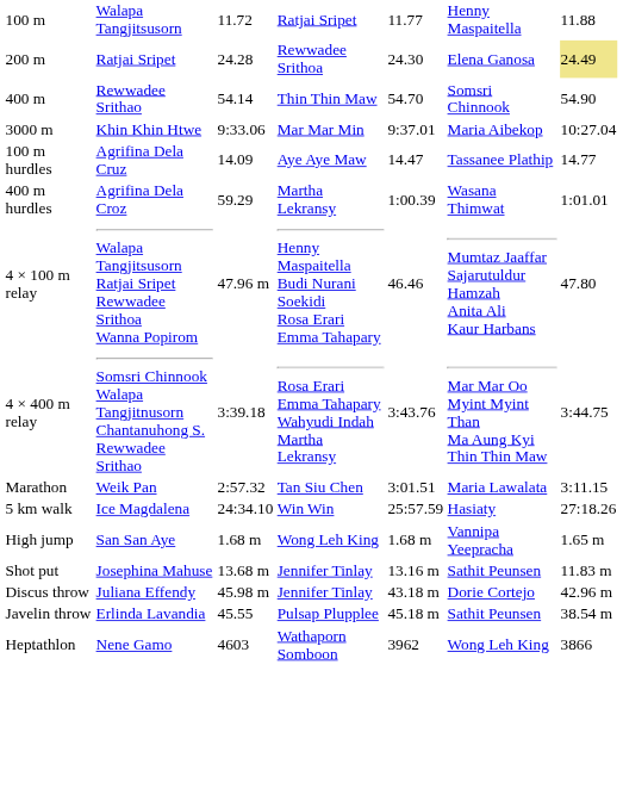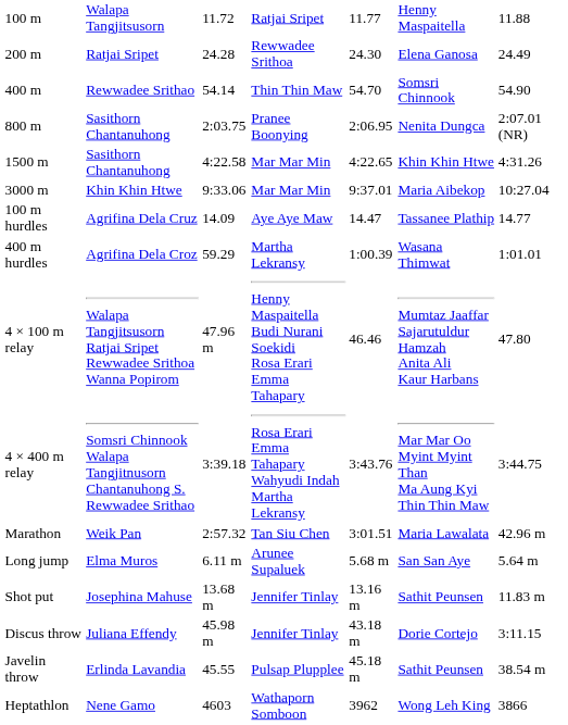 <table>
 <tr>
 <td>100 m</td>
 <td> <a href='#'>Walapa Tangjitsusorn</a></td>
 <td>11.72</td>
 <td> <a href='#'>Ratjai Sripet</a></td>
 <td>11.77</td>
 <td> <a href='#'>Henny Maspaitella</a></td>
 <td>11.88</td>
 </tr>
 <tr>
 <td>200 m</td>
 <td> <a href='#'>Ratjai Sripet</a></td>
 <td>24.28</td>
 <td> <a href='#'>Rewwadee Srithoa</a></td>
 <td>24.30</td>
 <td> <a href='#'>Elena Ganosa</a></td>
-<td style="background: khaki;">24.49</td>
+<td>24.49</td>
 </tr>
 <tr>
 <td>400 m</td>
 <td> <a href='#'>Rewwadee Srithao</a></td>
 <td>54.14</td>
 <td> <a href='#'>Thin Thin Maw</a></td>
 <td>54.70</td>
 <td> <a href='#'>Somsri Chinnook</a></td>
 <td>54.90</td>
+</tr>
+<tr>
+<td>800 m</td>
+<td> <a href='#'>Sasithorn Chantanuhong</a></td>
+<td>2:03.75</td>
+<td> <a href='#'>Pranee Boonying</a></td>
+<td>2:06.95</td>
+<td> <a href='#'>Nenita Dungca</a></td>
+<td>2:07.01 (NR)</td>
+</tr>
+<tr>
+<td>1500 m</td>
+<td> <a href='#'>Sasithorn Chantanuhong</a></td>
+<td>4:22.58</td>
+<td> <a href='#'>Mar Mar Min</a></td>
+<td>4:22.65</td>
+<td> <a href='#'>Khin Khin Htwe</a></td>
+<td>4:31.26</td>
 </tr>
 <tr>
 <td>3000 m</td>
 <td> <a href='#'>Khin Khin Htwe</a></td>
 <td>9:33.06</td>
 <td> <a href='#'>Mar Mar Min</a></td>
 <td>9:37.01</td>
 <td> <a href='#'>Maria Aibekop</a></td>
 <td>10:27.04</td>
 </tr>
 <tr>
 <td>100 m hurdles</td>
 <td> <a href='#'>Agrifina Dela Cruz</a></td>
 <td>14.09</td>
 <td> <a href='#'>Aye Aye Maw</a></td>
 <td>14.47</td>
 <td> <a href='#'>Tassanee Plathip</a></td>
 <td>14.77</td>
 </tr>
 <tr>
 <td>400 m hurdles</td>
 <td> <a href='#'>Agrifina Dela Croz</a></td>
 <td>59.29</td>
 <td> <a href='#'>Martha Lekransy</a></td>
 <td>1:00.39</td>
 <td> <a href='#'>Wasana Thimwat</a></td>
 <td>1:01.01</td>
 </tr>
 <tr>
 <td>4 × 100 m relay</td>
 <td><hr><a href='#'>Walapa Tangjitsusorn</a><br><a href='#'>Ratjai Sripet</a><br><a href='#'>Rewwadee Srithoa</a><br><a href='#'>Wanna Popirom</a></td>
 <td>47.96 m</td>
 <td><hr><a href='#'>Henny Maspaitella</a><br><a href='#'>Budi Nurani Soekidi</a><br><a href='#'>Rosa Erari</a><br><a href='#'>Emma Tahapary</a></td>
 <td>46.46</td>
 <td> <hr><a href='#'>Mumtaz Jaaffar</a><br><a href='#'>Sajarutuldur Hamzah</a><br><a href='#'>Anita Ali</a><br><a href='#'>Kaur Harbans</a></td>
 <td>47.80</td>
 </tr>
 <tr>
 <td>4 × 400 m relay</td>
 <td><hr><a href='#'>Somsri Chinnook</a><br><a href='#'>Walapa Tangjitnusorn</a><br><a href='#'>Chantanuhong S.</a><br><a href='#'>Rewwadee Srithao</a></td>
 <td>3:39.18</td>
 <td><hr><a href='#'>Rosa Erari</a><br><a href='#'>Emma Tahapary</a><br><a href='#'>Wahyudi Indah</a><br><a href='#'>Martha Lekransy</a></td>
 <td>3:43.76</td>
 <td><hr><a href='#'>Mar Mar Oo</a><br><a href='#'>Myint Myint Than</a><br><a href='#'>Ma Aung Kyi</a><br><a href='#'>Thin Thin Maw</a></td>
 <td>3:44.75</td>
 </tr>
 <tr>
 <td>Marathon</td>
 <td> <a href='#'>Weik Pan</a></td>
 <td>2:57.32</td>
 <td> <a href='#'>Tan Siu Chen</a></td>
 <td>3:01.51</td>
 <td> <a href='#'>Maria Lawalata</a></td>
-<td>3:11.15</td>
+<td>42.96 m</td>
 </tr>
 <tr>
-<td>5 km walk</td>
-<td> <a href='#'>Ice Magdalena</a></td>
-<td>24:34.10</td>
-<td> <a href='#'>Win Win</a></td>
-<td>25:57.59</td>
-<td> <a href='#'>Hasiaty</a></td>
-<td>27:18.26</td>
-</tr>
-<tr>
-<td>High jump</td>
+<td>Long jump</td>
+<td> <a href='#'>Elma Muros</a></td>
+<td>6.11 m</td>
+<td> <a href='#'>Arunee Supaluek</a></td>
+<td>5.68 m</td>
 <td> <a href='#'>San San Aye</a></td>
-<td>1.68 m</td>
-<td> <a href='#'>Wong Leh King</a></td>
-<td>1.68 m</td>
-<td> <a href='#'>Vannipa Yeepracha</a></td>
-<td>1.65 m</td>
+<td>5.64 m</td>
 </tr>
 <tr>
 <td>Shot put</td>
 <td> <a href='#'>Josephina Mahuse</a></td>
 <td>13.68 m</td>
 <td> <a href='#'>Jennifer Tinlay</a></td>
 <td>13.16 m</td>
 <td> <a href='#'>Sathit Peunsen</a></td>
 <td>11.83 m</td>
 </tr>
 <tr>
 <td>Discus throw</td>
 <td> <a href='#'>Juliana Effendy</a></td>
 <td>45.98 m</td>
 <td> <a href='#'>Jennifer Tinlay</a></td>
 <td>43.18 m</td>
 <td> <a href='#'>Dorie Cortejo</a></td>
-<td>42.96 m</td>
+<td>3:11.15</td>
 </tr>
 <tr>
 <td>Javelin throw</td>
 <td> <a href='#'>Erlinda Lavandia</a></td>
 <td>45.55</td>
 <td> <a href='#'>Pulsap Plupplee</a></td>
 <td>45.18 m</td>
 <td> <a href='#'>Sathit Peunsen</a></td>
 <td>38.54 m</td>
 </tr>
 <tr>
 <td>Heptathlon</td>
 <td> <a href='#'>Nene Gamo</a></td>
 <td>4603</td>
 <td> <a href='#'>Wathaporn Somboon</a></td>
 <td>3962</td>
 <td> <a href='#'>Wong Leh King</a></td>
 <td>3866</td>
 </tr>
 </table>
